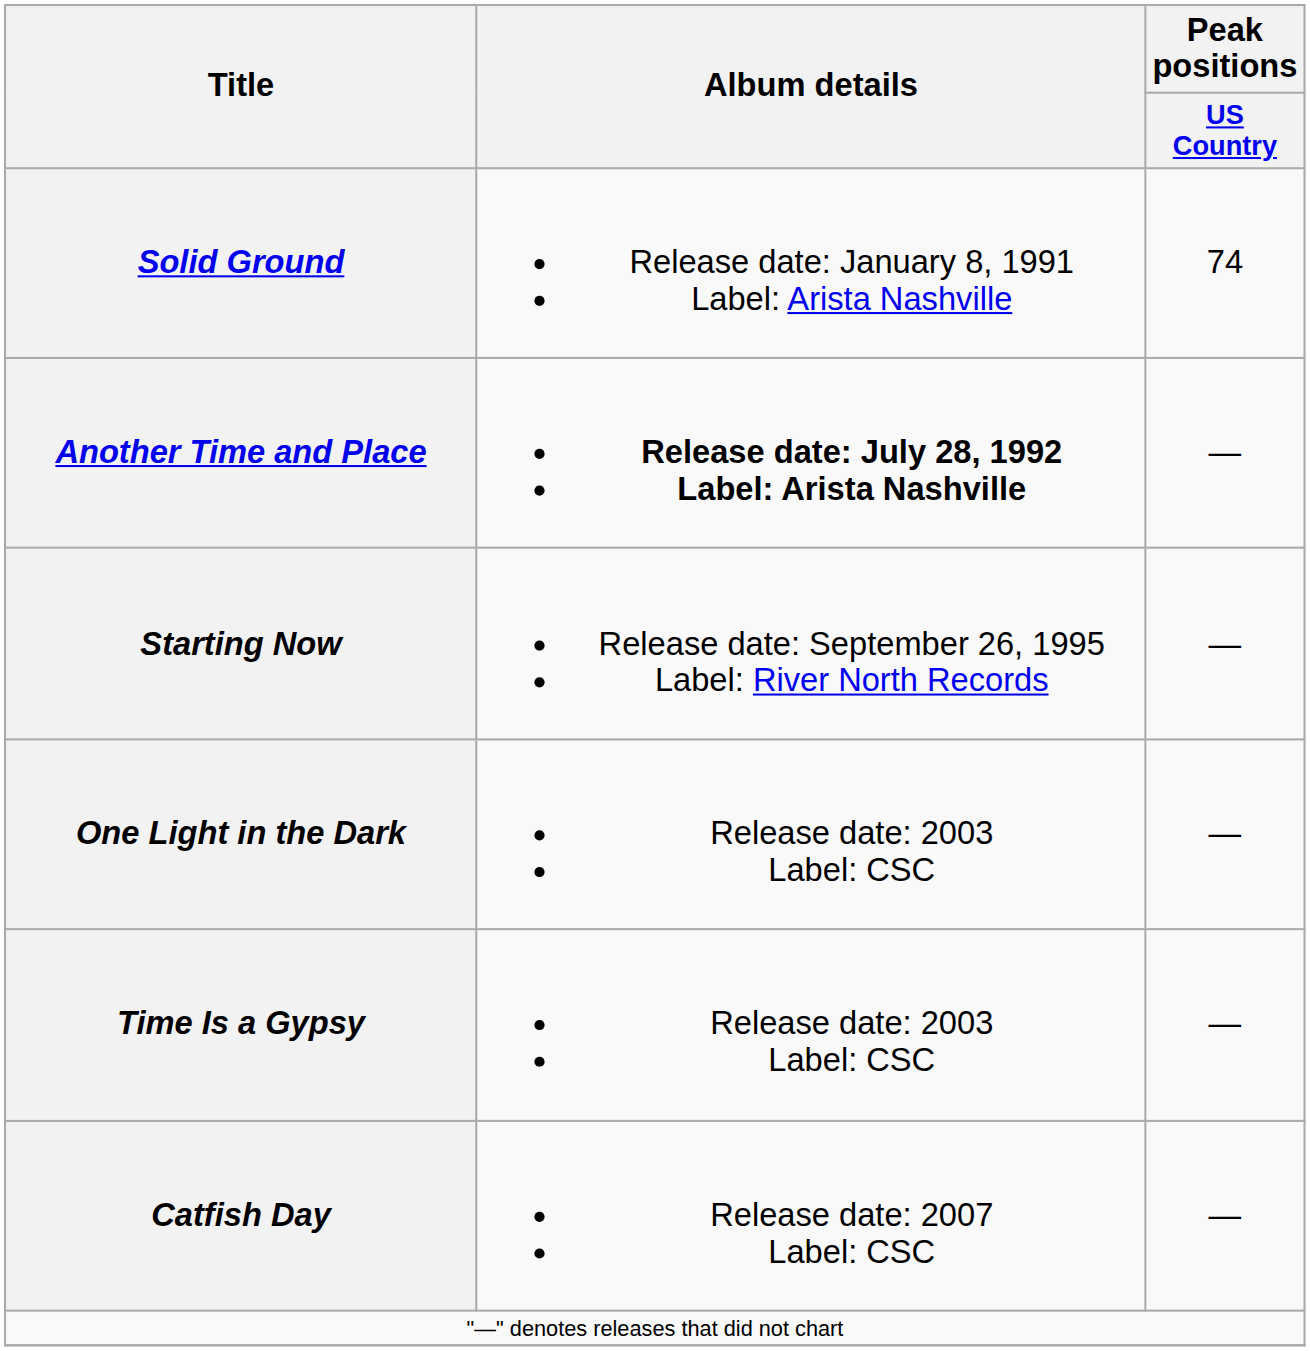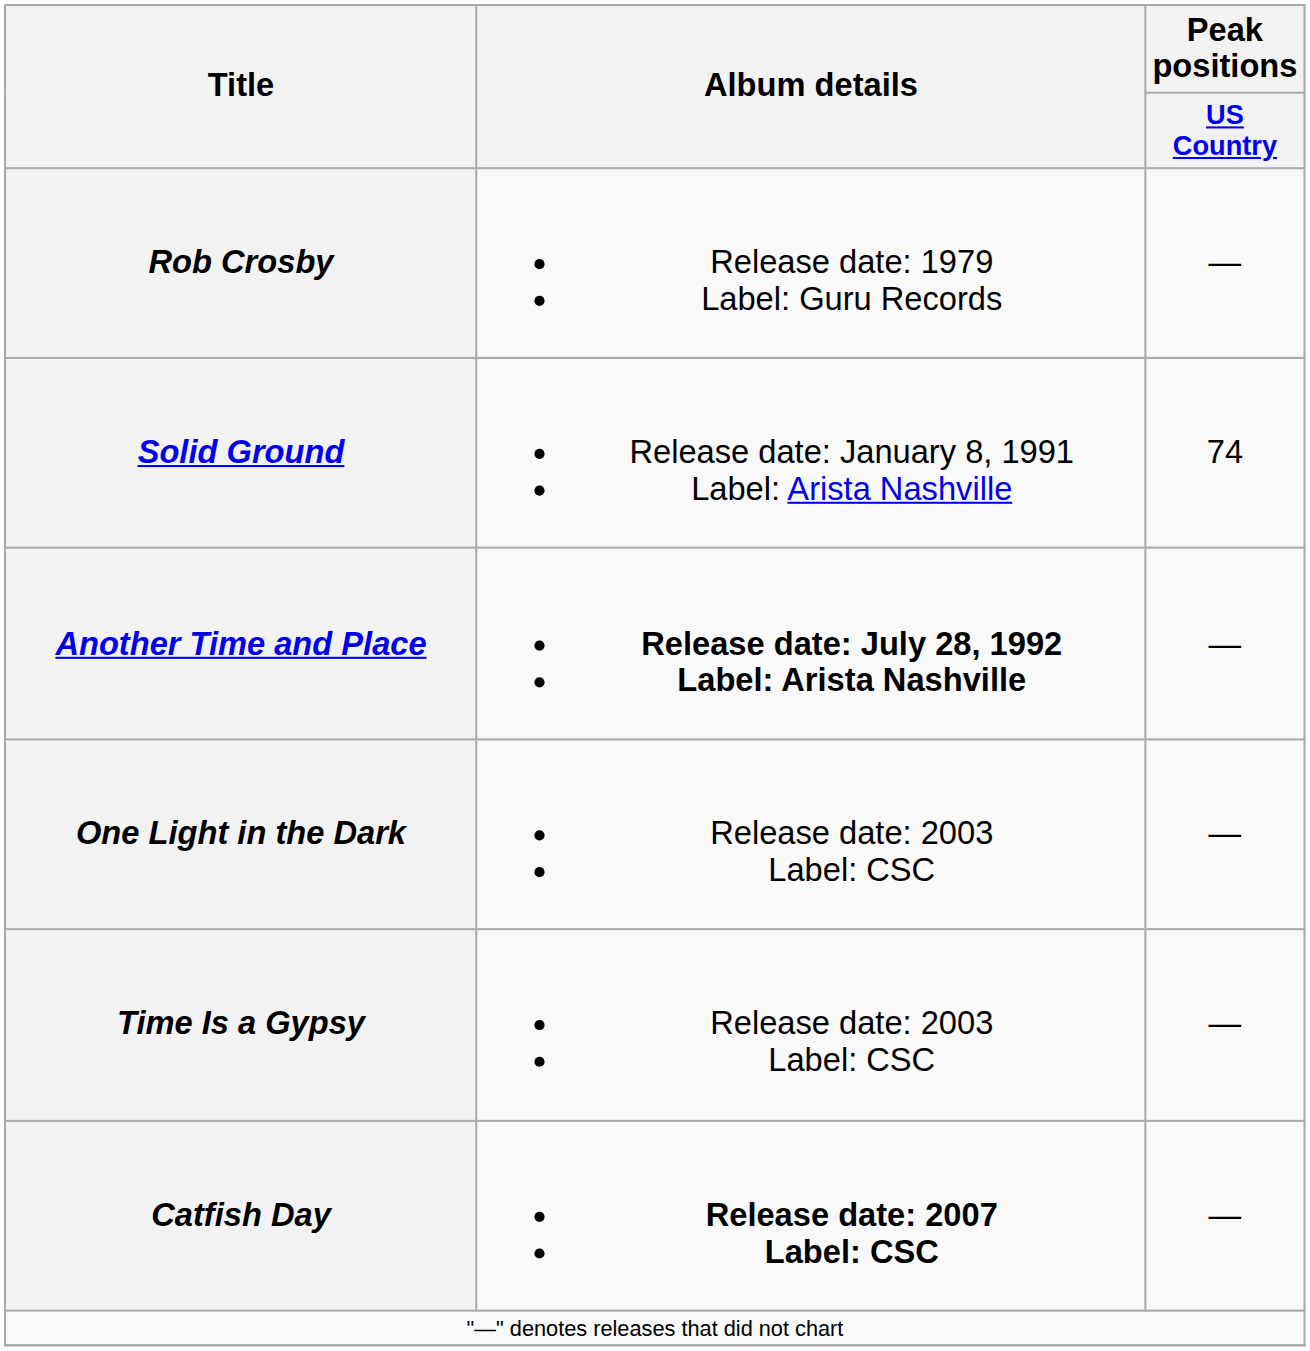 <table class="wikitable plainrowheaders" style="text-align:center;">
 <tr>
 <th rowspan="2" style="width:14em;">Title</th>
 <th rowspan="2" style="width:20em;">Album details</th>
 <th colspan="1">Peak positions</th>
 </tr>
 <tr style="font-size:smaller;">
 <th width="60"><a href='#'>US Country</a><br></th>
 </tr>
 <tr>
+<th scope="row"><em>Rob Crosby</em></th>
+<td><br><ul><li>Release date: 1979</li><li>Label: Guru Records</li></ul></td>
+<td>—</td>
+</tr>
+<tr>
 <th scope="row"><em><a href='#'>Solid Ground</a></em></th>
 <td><br><ul><li>Release date: January 8, 1991</li><li>Label: <a href='#'>Arista Nashville</a></li></ul></td>
 <td>74</td>
 </tr>
 <tr>
 <th scope="row"><em><a href='#'>Another Time and Place</a></em></th>
 <td><strong><br><ul><li>Release date: July 28, 1992</li><li>Label: Arista Nashville</li></ul></strong></td>
-<td>—</td>
-</tr>
-<tr>
-<th scope="row"><em>Starting Now</em></th>
-<td><br><ul><li>Release date: September 26, 1995</li><li>Label: <a href='#'>River North Records</a></li></ul></td>
 <td>—</td>
 </tr>
 <tr>
 <th scope="row"><em>One Light in the Dark</em></th>
 <td><br><ul><li>Release date: 2003</li><li>Label: CSC</li></ul></td>
 <td>—</td>
 </tr>
 <tr>
 <th scope="row"><em>Time Is a Gypsy</em></th>
 <td><br><ul><li>Release date: 2003</li><li>Label: CSC</li></ul></td>
 <td>—</td>
 </tr>
 <tr>
 <th scope="row"><em>Catfish Day</em></th>
-<td><br><ul><li>Release date: 2007</li><li>Label: CSC</li></ul></td>
+<td><strong><br><ul><li>Release date: 2007</li><li>Label: CSC</li></ul></strong></td>
 <td>—</td>
 </tr>
 <tr>
 <td colspan="3" style="font-size:8pt">"—" denotes releases that did not chart</td>
 </tr>
 <tr>
 </tr>
 </table>
